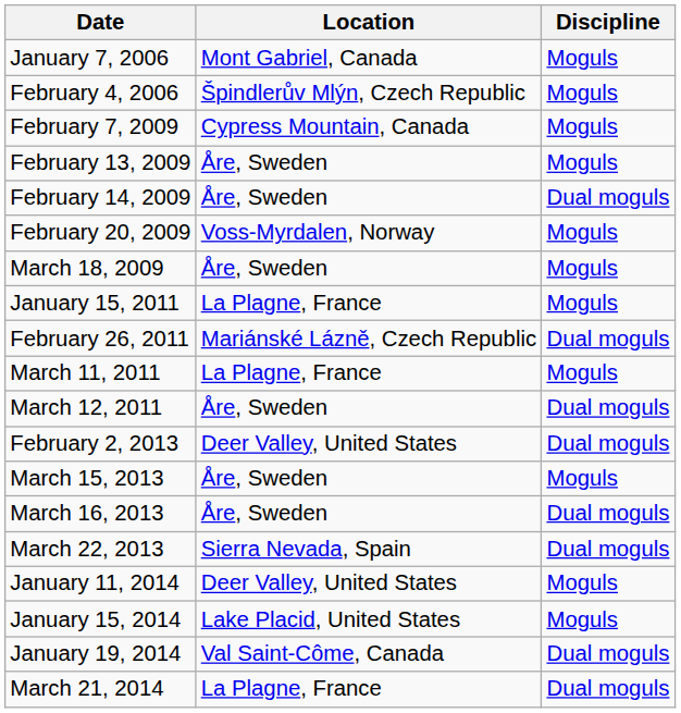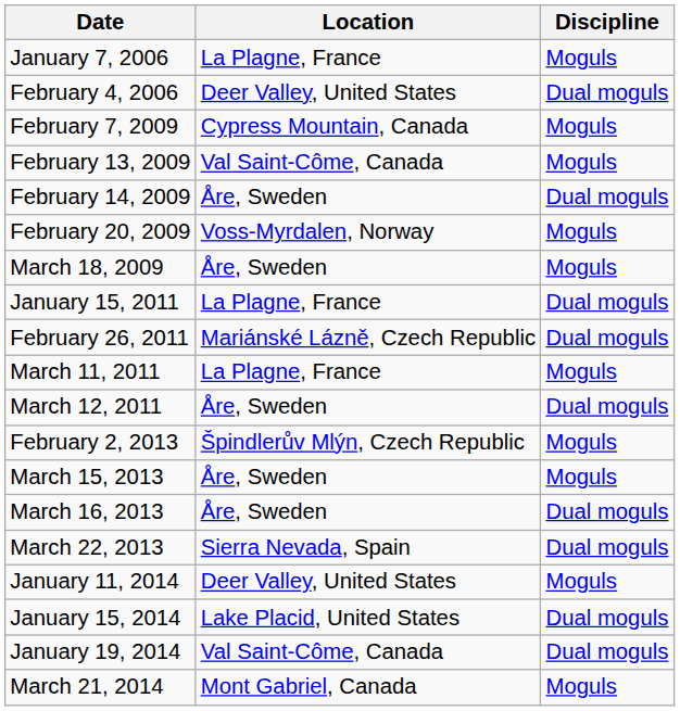 <table class=wikitable>
 <tr>
 <th>Date</th>
 <th>Location</th>
 <th>Discipline</th>
 </tr>
 <tr>
 <td>January 7, 2006</td>
-<td><a href='#'>Mont Gabriel</a>, Canada</td>
+<td><a href='#'>La Plagne</a>, France</td>
 <td><a href='#'>Moguls</a></td>
 </tr>
 <tr>
 <td>February 4, 2006</td>
-<td><a href='#'>Špindlerův Mlýn</a>, Czech Republic</td>
-<td><a href='#'>Moguls</a></td>
+<td><a href='#'>Deer Valley</a>, United States</td>
+<td><a href='#'>Dual moguls</a></td>
 </tr>
 <tr>
 <td>February 7, 2009</td>
 <td><a href='#'>Cypress Mountain</a>, Canada</td>
 <td><a href='#'>Moguls</a></td>
 </tr>
 <tr>
 <td>February 13, 2009</td>
-<td><a href='#'>Åre</a>, Sweden</td>
+<td><a href='#'>Val Saint-Côme</a>, Canada</td>
 <td><a href='#'>Moguls</a></td>
 </tr>
 <tr>
 <td>February 14, 2009</td>
 <td><a href='#'>Åre</a>, Sweden</td>
 <td><a href='#'>Dual moguls</a></td>
 </tr>
 <tr>
 <td>February 20, 2009</td>
 <td><a href='#'>Voss-Myrdalen</a>, Norway</td>
 <td><a href='#'>Moguls</a></td>
 </tr>
 <tr>
 <td>March 18, 2009</td>
 <td><a href='#'>Åre</a>, Sweden</td>
 <td><a href='#'>Moguls</a></td>
 </tr>
 <tr>
 <td>January 15, 2011</td>
 <td><a href='#'>La Plagne</a>, France</td>
-<td><a href='#'>Moguls</a></td>
+<td><a href='#'>Dual moguls</a></td>
 </tr>
 <tr>
 <td>February 26, 2011</td>
 <td><a href='#'>Mariánské Lázně</a>, Czech Republic</td>
 <td><a href='#'>Dual moguls</a></td>
 </tr>
 <tr>
 <td>March 11, 2011</td>
 <td><a href='#'>La Plagne</a>, France</td>
 <td><a href='#'>Moguls</a></td>
 </tr>
 <tr>
 <td>March 12, 2011</td>
 <td><a href='#'>Åre</a>, Sweden</td>
 <td><a href='#'>Dual moguls</a></td>
 </tr>
 <tr>
 <td>February 2, 2013</td>
-<td><a href='#'>Deer Valley</a>, United States</td>
-<td><a href='#'>Dual moguls</a></td>
+<td><a href='#'>Špindlerův Mlýn</a>, Czech Republic</td>
+<td><a href='#'>Moguls</a></td>
 </tr>
 <tr>
 <td>March 15, 2013</td>
 <td><a href='#'>Åre</a>, Sweden</td>
 <td><a href='#'>Moguls</a></td>
 </tr>
 <tr>
 <td>March 16, 2013</td>
 <td><a href='#'>Åre</a>, Sweden</td>
 <td><a href='#'>Dual moguls</a></td>
 </tr>
 <tr>
 <td>March 22, 2013</td>
 <td><a href='#'>Sierra Nevada</a>, Spain</td>
 <td><a href='#'>Dual moguls</a></td>
 </tr>
 <tr>
 <td>January 11, 2014</td>
 <td><a href='#'>Deer Valley</a>, United States</td>
 <td><a href='#'>Moguls</a></td>
 </tr>
 <tr>
 <td>January 15, 2014</td>
 <td><a href='#'>Lake Placid</a>, United States</td>
-<td><a href='#'>Moguls</a></td>
+<td><a href='#'>Dual moguls</a></td>
 </tr>
 <tr>
 <td>January 19, 2014</td>
 <td><a href='#'>Val Saint-Côme</a>, Canada</td>
 <td><a href='#'>Dual moguls</a></td>
 </tr>
 <tr>
 <td>March 21, 2014</td>
-<td><a href='#'>La Plagne</a>, France</td>
-<td><a href='#'>Dual moguls</a></td>
+<td><a href='#'>Mont Gabriel</a>, Canada</td>
+<td><a href='#'>Moguls</a></td>
 </tr>
 </table>
